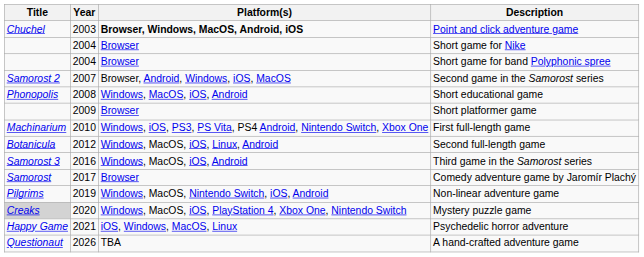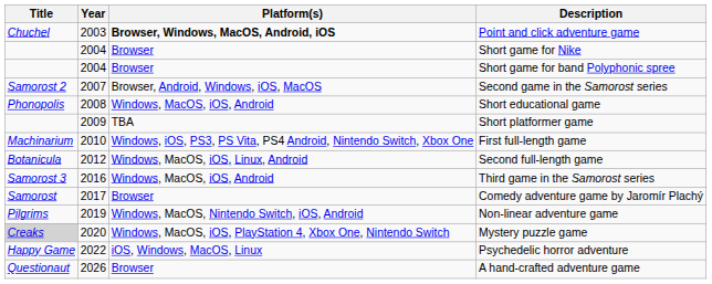 <table class="wikitable">
 <tr>
 <th scope="col">Title</th>
 <th>Year</th>
 <th>Platform(s)</th>
 <th>Description</th>
 </tr>
 <tr>
 <td><em><a href='#'>Chuchel</a></em></td>
 <td>2003</td>
 <td><strong>Browser, Windows, MacOS, Android, iOS</strong></td>
 <td><a href='#'>Point and click adventure game</a></td>
 </tr>
 <tr>
 <td><em></em></td>
 <td>2004</td>
 <td><a href='#'>Browser</a></td>
 <td>Short game for <a href='#'>Nike</a></td>
 </tr>
 <tr>
 <td><em></em></td>
 <td>2004</td>
 <td><a href='#'>Browser</a></td>
 <td>Short game for band <a href='#'>Polyphonic spree</a></td>
 </tr>
 <tr>
 <td><em><a href='#'>Samorost 2</a></em></td>
 <td>2007</td>
 <td>Browser, <a href='#'>Android</a>, <a href='#'>Windows</a>, <a href='#'>iOS</a>, <a href='#'>MacOS</a></td>
 <td>Second game in the <em>Samorost</em> series</td>
 </tr>
 <tr>
 <td><em><a href='#'>Phonopolis</a></em></td>
 <td>2008</td>
 <td><a href='#'>Windows</a>, <a href='#'>MacOS</a>, <a href='#'>iOS</a>, <a href='#'>Android</a></td>
 <td>Short educational game</td>
 </tr>
 <tr>
 <td><em></em></td>
 <td>2009</td>
-<td><a href='#'>Browser</a></td>
+<td>TBA</td>
 <td>Short platformer game</td>
 </tr>
 <tr>
 <td><em><a href='#'>Machinarium</a></em></td>
 <td>2010</td>
 <td><a href='#'>Windows</a>, <a href='#'>iOS</a>, <a href='#'>PS3</a>, <a href='#'>PS Vita</a>, PS4 <a href='#'>Android</a>, <a href='#'>Nintendo Switch</a>, <a href='#'>Xbox One</a></td>
 <td>First full-length game</td>
 </tr>
 <tr>
 <td><em><a href='#'>Botanicula</a></em></td>
 <td>2012</td>
 <td><a href='#'>Windows</a>, MacOS, <a href='#'>iOS</a>, <a href='#'>Linux</a>, <a href='#'>Android</a></td>
 <td>Second full-length game</td>
 </tr>
 <tr>
 <td><em><a href='#'>Samorost 3</a></em></td>
 <td>2016</td>
 <td><a href='#'>Windows</a>, MacOS, <a href='#'>iOS</a>, <a href='#'>Android</a></td>
 <td>Third game in the <em>Samorost</em> series</td>
 </tr>
 <tr>
 <td><em><a href='#'>Samorost</a></em></td>
 <td>2017</td>
 <td><a href='#'>Browser</a></td>
 <td>Comedy adventure game by Jaromír Plachý</td>
 </tr>
 <tr>
 <td><em><a href='#'>Pilgrims</a></em></td>
 <td>2019</td>
 <td><a href='#'>Windows</a>, MacOS, <a href='#'>Nintendo Switch</a>, <a href='#'>iOS</a>, <a href='#'>Android</a></td>
 <td>Non-linear adventure game</td>
 </tr>
 <tr>
 <td style="background: lightgrey;"><em><a href='#'>Creaks</a></em></td>
 <td>2020</td>
 <td><a href='#'>Windows</a>, MacOS, <a href='#'>iOS</a>, <a href='#'>PlayStation 4</a>, <a href='#'>Xbox One</a>, <a href='#'>Nintendo Switch</a></td>
 <td>Mystery puzzle game</td>
 </tr>
 <tr>
 <td><em><a href='#'>Happy Game</a></em></td>
-<td>2021</td>
+<td>2022</td>
 <td><a href='#'>iOS</a>, <a href='#'>Windows</a>, <a href='#'>MacOS</a>, <a href='#'>Linux</a></td>
 <td>Psychedelic horror adventure</td>
 </tr>
 <tr>
 <td><em><a href='#'>Questionaut</a></em></td>
 <td>2026</td>
-<td>TBA</td>
+<td><a href='#'>Browser</a></td>
 <td>A hand-crafted adventure game</td>
 </tr>
 </table>
